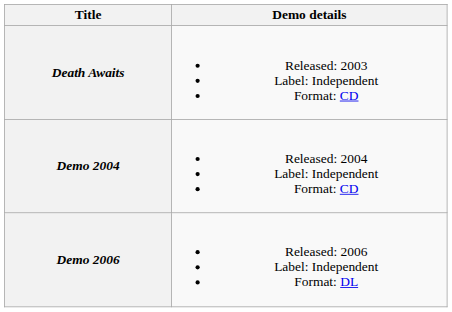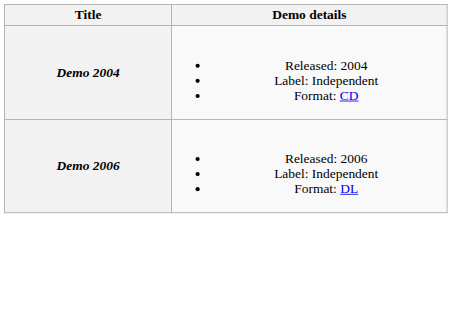 <table class="wikitable plainrowheaders" style="text-align:center;">
 <tr>
 <th scope="col" style="width:12em;">Title</th>
 <th scope="col" style="width:20em;">Demo details</th>
-</tr>
-<tr>
-<th scope="row"><em>Death Awaits</em></th>
-<td><br><ul><li>Released: 2003</li><li>Label: Independent</li><li>Format: <a href='#'>CD</a></li></ul></td>
 </tr>
 <tr>
 <th scope="row"><em>Demo 2004</em></th>
 <td><br><ul><li>Released: 2004</li><li>Label: Independent</li><li>Format: <a href='#'>CD</a></li></ul></td>
 </tr>
 <tr>
 <th scope="row"><em>Demo 2006</em></th>
 <td><br><ul><li>Released: 2006</li><li>Label: Independent</li><li>Format: <a href='#'>DL</a></li></ul></td>
 </tr>
 </table>
